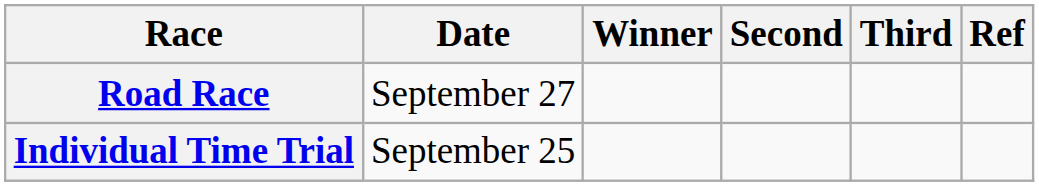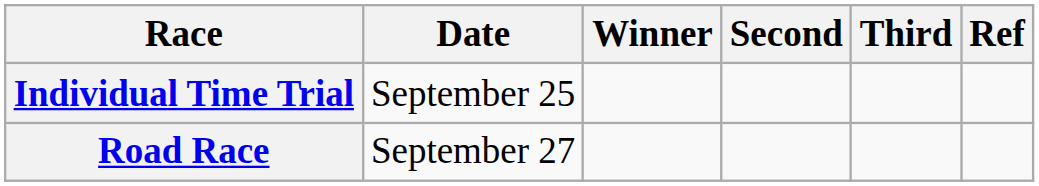 <table class="wikitable plainrowheaders">
 <tr>
 <th>Race</th>
 <th>Date</th>
 <th>Winner</th>
 <th>Second</th>
 <th>Third</th>
 <th>Ref</th>
 </tr>
 <tr>
+<th scope=row><a href='#'>Individual Time Trial</a></th>
+<td>September 25</td>
+<td></td>
+<td></td>
+<td></td>
+<td></td>
+</tr>
+<tr>
 <th scope=row><a href='#'>Road Race</a></th>
 <td>September 27</td>
 <td></td>
 <td></td>
 <td></td>
 <td></td>
 </tr>
-<tr>
-<th scope=row><a href='#'>Individual Time Trial</a></th>
-<td>September 25</td>
-<td></td>
-<td></td>
-<td></td>
-<td></td>
-</tr>
 </table>
